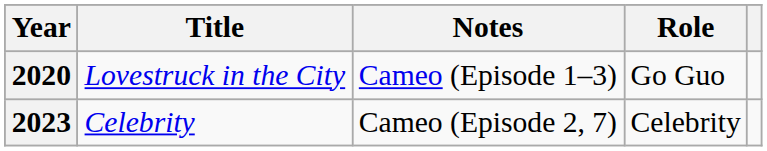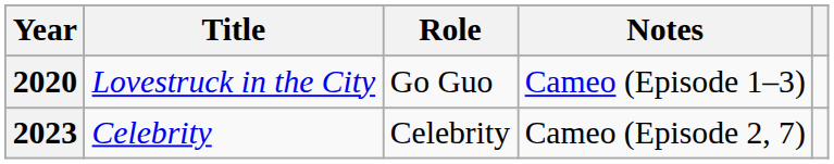 <table class="wikitable plainrowheaders sortable">
 <tr>
 <th scope="col">Year</th>
 <th scope="col">Title</th>
+<th scope="col">Role</th>
 <th scope="col">Notes</th>
-<th scope="col">Role</th>
 <th scope="col" class="unsortable"></th>
 </tr>
 <tr>
 <th scope="row">2020</th>
 <td><em><a href='#'>Lovestruck in the City</a></em></td>
+<td>Go Guo</td>
 <td><a href='#'>Cameo</a> (Episode 1–3)</td>
-<td>Go Guo</td>
 <td style="text-align:center"></td>
 </tr>
 <tr>
 <th scope="row">2023</th>
 <td><em><a href='#'>Celebrity</a></em></td>
+<td>Celebrity</td>
 <td>Cameo (Episode 2, 7)</td>
-<td>Celebrity</td>
 <td style="text-align:center"></td>
 </tr>
 </table>
